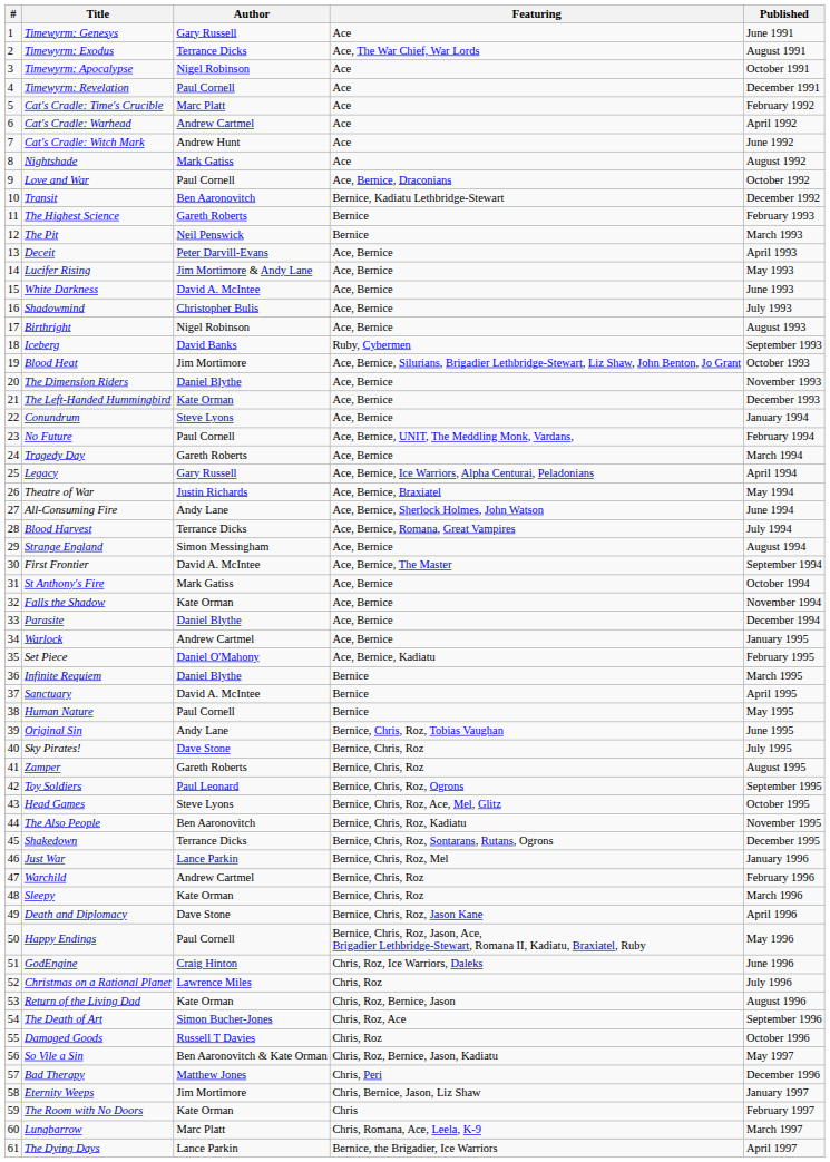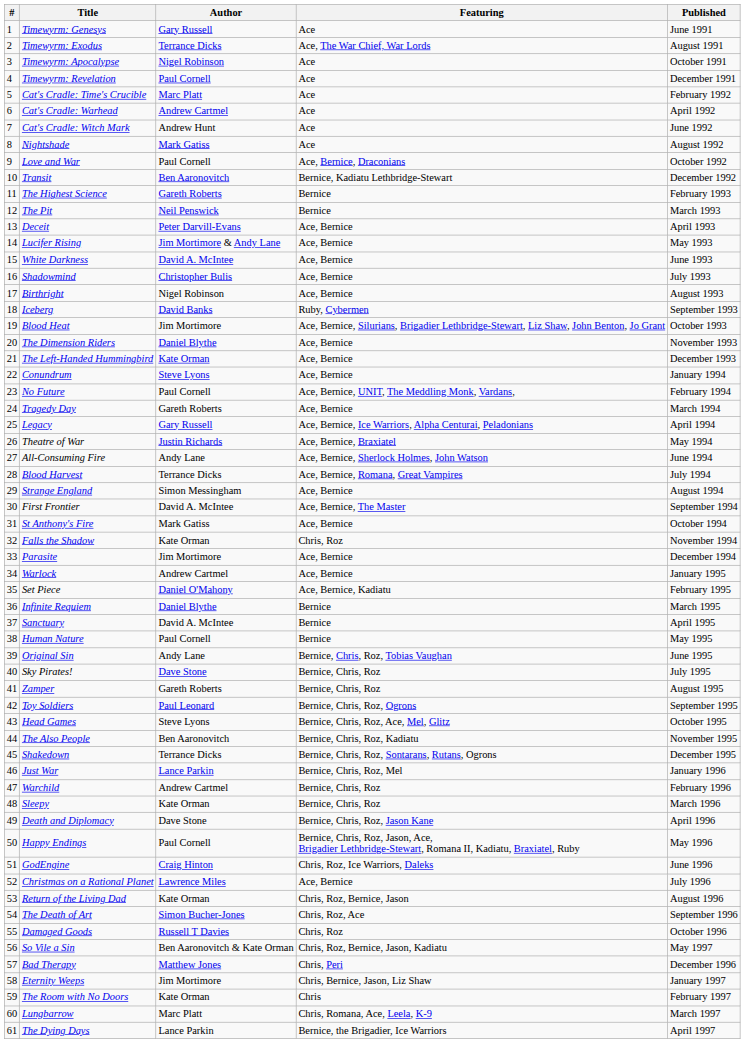 <table class="wikitable sortable">
 <tr>
 <th>#</th>
 <th>Title</th>
 <th>Author</th>
 <th>Featuring</th>
 <th class=unsortable>Published</th>
 </tr>
 <tr>
 <td>1</td>
 <td><em><a href='#'>Timewyrm: Genesys</a></em></td>
 <td><a href='#'>Gary Russell</a></td>
 <td>Ace</td>
 <td>June 1991</td>
 </tr>
 <tr>
 <td>2</td>
 <td><em><a href='#'>Timewyrm: Exodus</a></em></td>
 <td><a href='#'>Terrance Dicks</a></td>
 <td>Ace, <a href='#'>The War Chief, War Lords</a></td>
 <td>August 1991</td>
 </tr>
 <tr>
 <td>3</td>
 <td><em><a href='#'>Timewyrm: Apocalypse</a></em></td>
 <td><a href='#'>Nigel Robinson</a></td>
 <td>Ace</td>
 <td>October 1991</td>
 </tr>
 <tr>
 <td>4</td>
 <td><em><a href='#'>Timewyrm: Revelation</a></em></td>
 <td><a href='#'>Paul Cornell</a></td>
 <td>Ace</td>
 <td>December 1991</td>
 </tr>
 <tr>
 <td>5</td>
 <td><em><a href='#'>Cat's Cradle: Time's Crucible</a></em></td>
 <td><a href='#'>Marc Platt</a></td>
 <td>Ace</td>
 <td>February 1992</td>
 </tr>
 <tr>
 <td>6</td>
 <td><em><a href='#'>Cat's Cradle: Warhead</a></em></td>
 <td><a href='#'>Andrew Cartmel</a></td>
 <td>Ace</td>
 <td>April 1992</td>
 </tr>
 <tr>
 <td>7</td>
 <td><em><a href='#'>Cat's Cradle: Witch Mark</a></em></td>
 <td>Andrew Hunt</td>
 <td>Ace</td>
 <td>June 1992</td>
 </tr>
 <tr>
 <td>8</td>
 <td><em><a href='#'>Nightshade</a></em></td>
 <td><a href='#'>Mark Gatiss</a></td>
 <td>Ace</td>
 <td>August 1992</td>
 </tr>
 <tr>
 <td>9</td>
 <td><em><a href='#'>Love and War</a></em></td>
 <td>Paul Cornell</td>
 <td>Ace, <a href='#'>Bernice</a>, <a href='#'>Draconians</a></td>
 <td>October 1992</td>
 </tr>
 <tr>
 <td>10</td>
 <td><em><a href='#'>Transit</a></em></td>
 <td><a href='#'>Ben Aaronovitch</a></td>
 <td>Bernice, Kadiatu Lethbridge-Stewart</td>
 <td>December 1992</td>
 </tr>
 <tr>
 <td>11</td>
 <td><em><a href='#'>The Highest Science</a></em></td>
 <td><a href='#'>Gareth Roberts</a></td>
 <td>Bernice</td>
 <td>February 1993</td>
 </tr>
 <tr>
 <td>12</td>
 <td><em><a href='#'>The Pit</a></em></td>
 <td><a href='#'>Neil Penswick</a></td>
 <td>Bernice</td>
 <td>March 1993</td>
 </tr>
 <tr>
 <td>13</td>
 <td><em><a href='#'>Deceit</a></em></td>
 <td><a href='#'>Peter Darvill-Evans</a></td>
 <td>Ace, Bernice</td>
 <td>April 1993</td>
 </tr>
 <tr>
 <td>14</td>
 <td><em><a href='#'>Lucifer Rising</a></em></td>
 <td><a href='#'>Jim Mortimore</a> & <a href='#'>Andy Lane</a></td>
 <td>Ace, Bernice</td>
 <td>May 1993</td>
 </tr>
 <tr>
 <td>15</td>
 <td><em><a href='#'>White Darkness</a></em></td>
 <td><a href='#'>David A. McIntee</a></td>
 <td>Ace, Bernice</td>
 <td>June 1993</td>
 </tr>
 <tr>
 <td>16</td>
 <td><em><a href='#'>Shadowmind</a></em></td>
 <td><a href='#'>Christopher Bulis</a></td>
 <td>Ace, Bernice</td>
 <td>July 1993</td>
 </tr>
 <tr>
 <td>17</td>
 <td><em><a href='#'>Birthright</a></em></td>
 <td>Nigel Robinson</td>
 <td>Ace, Bernice</td>
 <td>August 1993</td>
 </tr>
 <tr>
 <td>18</td>
 <td><em><a href='#'>Iceberg</a></em></td>
 <td><a href='#'>David Banks</a></td>
 <td>Ruby, <a href='#'>Cybermen</a></td>
 <td>September 1993</td>
 </tr>
 <tr>
 <td>19</td>
 <td><em><a href='#'>Blood Heat</a></em></td>
 <td>Jim Mortimore</td>
 <td>Ace, Bernice, <a href='#'>Silurians</a>, <a href='#'>Brigadier Lethbridge-Stewart</a>, <a href='#'>Liz Shaw</a>, <a href='#'>John Benton</a>, <a href='#'>Jo Grant</a></td>
 <td>October 1993</td>
 </tr>
 <tr>
 <td>20</td>
 <td><em><a href='#'>The Dimension Riders</a></em></td>
 <td><a href='#'>Daniel Blythe</a></td>
 <td>Ace, Bernice</td>
 <td>November 1993</td>
 </tr>
 <tr>
 <td>21</td>
 <td><em><a href='#'>The Left-Handed Hummingbird</a></em></td>
 <td><a href='#'>Kate Orman</a></td>
 <td>Ace, Bernice</td>
 <td>December 1993</td>
 </tr>
 <tr>
 <td>22</td>
 <td><em><a href='#'>Conundrum</a></em></td>
 <td><a href='#'>Steve Lyons</a></td>
 <td>Ace, Bernice</td>
 <td>January 1994</td>
 </tr>
 <tr>
 <td>23</td>
 <td><em><a href='#'>No Future</a></em></td>
 <td>Paul Cornell</td>
 <td>Ace, Bernice, <a href='#'>UNIT</a>, <a href='#'>The Meddling Monk</a>, <a href='#'>Vardans</a>,</td>
 <td>February 1994</td>
 </tr>
 <tr>
 <td>24</td>
 <td><em><a href='#'>Tragedy Day</a></em></td>
 <td>Gareth Roberts</td>
 <td>Ace, Bernice</td>
 <td>March 1994</td>
 </tr>
 <tr>
 <td>25</td>
 <td><em><a href='#'>Legacy</a></em></td>
 <td><a href='#'>Gary Russell</a></td>
 <td>Ace, Bernice, <a href='#'>Ice Warriors</a>, <a href='#'>Alpha Centurai</a>, <a href='#'>Peladonians</a></td>
 <td>April 1994</td>
 </tr>
 <tr>
 <td>26</td>
 <td><em>Theatre of War</em></td>
 <td><a href='#'>Justin Richards</a></td>
 <td>Ace, Bernice, <a href='#'>Braxiatel</a></td>
 <td>May 1994</td>
 </tr>
 <tr>
 <td>27</td>
 <td><em>All-Consuming Fire</em></td>
 <td>Andy Lane</td>
 <td>Ace, Bernice, <a href='#'>Sherlock Holmes</a>, <a href='#'>John Watson</a></td>
 <td>June 1994</td>
 </tr>
 <tr>
 <td>28</td>
 <td><em><a href='#'>Blood Harvest</a></em></td>
 <td>Terrance Dicks</td>
 <td>Ace, Bernice, <a href='#'>Romana</a>, <a href='#'>Great Vampires</a></td>
 <td>July 1994</td>
 </tr>
 <tr>
 <td>29</td>
 <td><em><a href='#'>Strange England</a></em></td>
 <td>Simon Messingham</td>
 <td>Ace, Bernice</td>
 <td>August 1994</td>
 </tr>
 <tr>
 <td>30</td>
 <td><em>First Frontier</em></td>
 <td>David A. McIntee</td>
 <td>Ace, Bernice, <a href='#'>The Master</a></td>
 <td>September 1994</td>
 </tr>
 <tr>
 <td>31</td>
 <td><em><a href='#'>St Anthony's Fire</a></em></td>
 <td>Mark Gatiss</td>
 <td>Ace, Bernice</td>
 <td>October 1994</td>
 </tr>
 <tr>
 <td>32</td>
 <td><em><a href='#'>Falls the Shadow</a></em></td>
 <td>Kate Orman</td>
-<td>Ace, Bernice</td>
+<td>Chris, Roz</td>
 <td>November 1994</td>
 </tr>
 <tr>
 <td>33</td>
 <td><em><a href='#'>Parasite</a></em></td>
-<td><a href='#'>Daniel Blythe</a></td>
+<td>Jim Mortimore</td>
 <td>Ace, Bernice</td>
 <td>December 1994</td>
 </tr>
 <tr>
 <td>34</td>
 <td><em><a href='#'>Warlock</a></em></td>
 <td>Andrew Cartmel</td>
 <td>Ace, Bernice</td>
 <td>January 1995</td>
 </tr>
 <tr>
 <td>35</td>
 <td><em>Set Piece</em></td>
 <td><a href='#'>Daniel O'Mahony</a></td>
 <td>Ace, Bernice, Kadiatu</td>
 <td>February 1995</td>
 </tr>
 <tr>
 <td>36</td>
 <td><em><a href='#'>Infinite Requiem</a></em></td>
 <td><a href='#'>Daniel Blythe</a></td>
 <td>Bernice</td>
 <td>March 1995</td>
 </tr>
 <tr>
 <td>37</td>
 <td><em><a href='#'>Sanctuary</a></em></td>
 <td>David A. McIntee</td>
 <td>Bernice</td>
 <td>April 1995</td>
 </tr>
 <tr>
 <td>38</td>
 <td><em><a href='#'>Human Nature</a></em></td>
 <td>Paul Cornell</td>
 <td>Bernice</td>
 <td>May 1995</td>
 </tr>
 <tr>
 <td>39</td>
 <td><em><a href='#'>Original Sin</a></em></td>
 <td>Andy Lane</td>
 <td>Bernice, <a href='#'>Chris</a>, Roz, <a href='#'>Tobias Vaughan</a></td>
 <td>June 1995</td>
 </tr>
 <tr>
 <td>40</td>
 <td><em>Sky Pirates!</em></td>
 <td><a href='#'>Dave Stone</a></td>
 <td>Bernice, Chris, Roz</td>
 <td>July 1995</td>
 </tr>
 <tr>
 <td>41</td>
 <td><em><a href='#'>Zamper</a></em></td>
 <td>Gareth Roberts</td>
 <td>Bernice, Chris, Roz</td>
 <td>August 1995</td>
 </tr>
 <tr>
 <td>42</td>
 <td><em><a href='#'>Toy Soldiers</a></em></td>
 <td><a href='#'>Paul Leonard</a></td>
 <td>Bernice, Chris, Roz, <a href='#'>Ogrons</a></td>
 <td>September 1995</td>
 </tr>
 <tr>
 <td>43</td>
 <td><em><a href='#'>Head Games</a></em></td>
 <td>Steve Lyons</td>
 <td>Bernice, Chris, Roz, Ace, <a href='#'>Mel</a>, <a href='#'>Glitz</a></td>
 <td>October 1995</td>
 </tr>
 <tr>
 <td>44</td>
 <td><em><a href='#'>The Also People</a></em></td>
 <td>Ben Aaronovitch</td>
 <td>Bernice, Chris, Roz, Kadiatu</td>
 <td>November 1995</td>
 </tr>
 <tr>
 <td>45</td>
 <td><em><a href='#'>Shakedown</a></em></td>
 <td>Terrance Dicks</td>
 <td>Bernice, Chris, Roz, <a href='#'>Sontarans</a>, <a href='#'>Rutans</a>, Ogrons</td>
 <td>December 1995</td>
 </tr>
 <tr>
 <td>46</td>
 <td><em><a href='#'>Just War</a></em></td>
 <td><a href='#'>Lance Parkin</a></td>
 <td>Bernice, Chris, Roz, Mel</td>
 <td>January 1996</td>
 </tr>
 <tr>
 <td>47</td>
 <td><em><a href='#'>Warchild</a></em></td>
 <td>Andrew Cartmel</td>
 <td>Bernice, Chris, Roz</td>
 <td>February 1996</td>
 </tr>
 <tr>
 <td>48</td>
 <td><em><a href='#'>Sleepy</a></em></td>
 <td>Kate Orman</td>
 <td>Bernice, Chris, Roz</td>
 <td>March 1996</td>
 </tr>
 <tr>
 <td>49</td>
 <td><em><a href='#'>Death and Diplomacy</a></em></td>
 <td>Dave Stone</td>
 <td>Bernice, Chris, Roz, <a href='#'>Jason Kane</a></td>
 <td>April 1996</td>
 </tr>
 <tr>
 <td>50</td>
 <td><em><a href='#'>Happy Endings</a></em></td>
 <td>Paul Cornell</td>
 <td>Bernice, Chris, Roz, Jason, Ace, <br><a href='#'>Brigadier Lethbridge-Stewart</a>, Romana II, Kadiatu, <a href='#'>Braxiatel</a>, Ruby</td>
 <td>May 1996</td>
 </tr>
 <tr>
 <td>51</td>
 <td><em><a href='#'>GodEngine</a></em></td>
 <td><a href='#'>Craig Hinton</a></td>
 <td>Chris, Roz, Ice Warriors, <a href='#'>Daleks</a></td>
 <td>June 1996</td>
 </tr>
 <tr>
 <td>52</td>
 <td><em><a href='#'>Christmas on a Rational Planet</a></em></td>
 <td><a href='#'>Lawrence Miles</a></td>
-<td>Chris, Roz</td>
+<td>Ace, Bernice</td>
 <td>July 1996</td>
 </tr>
 <tr>
 <td>53</td>
 <td><em><a href='#'>Return of the Living Dad</a></em></td>
 <td>Kate Orman</td>
 <td>Chris, Roz, Bernice, Jason</td>
 <td>August 1996</td>
 </tr>
 <tr>
 <td>54</td>
 <td><em><a href='#'>The Death of Art</a></em></td>
 <td><a href='#'>Simon Bucher-Jones</a></td>
 <td>Chris, Roz, Ace</td>
 <td>September 1996</td>
 </tr>
 <tr>
 <td>55</td>
 <td><em><a href='#'>Damaged Goods</a></em></td>
 <td><a href='#'>Russell T Davies</a></td>
 <td>Chris, Roz</td>
 <td>October 1996</td>
 </tr>
 <tr>
 <td>56</td>
 <td><em><a href='#'>So Vile a Sin</a></em></td>
 <td>Ben Aaronovitch & Kate Orman</td>
 <td>Chris, Roz, Bernice, Jason, Kadiatu</td>
 <td>May 1997</td>
 </tr>
 <tr>
 <td>57</td>
 <td><em><a href='#'>Bad Therapy</a></em></td>
 <td><a href='#'>Matthew Jones</a></td>
 <td>Chris, <a href='#'>Peri</a></td>
 <td>December 1996</td>
 </tr>
 <tr>
 <td>58</td>
 <td><em><a href='#'>Eternity Weeps</a></em></td>
 <td>Jim Mortimore</td>
 <td>Chris, Bernice, Jason, Liz Shaw</td>
 <td>January 1997</td>
 </tr>
 <tr>
 <td>59</td>
 <td><em><a href='#'>The Room with No Doors</a></em></td>
 <td>Kate Orman</td>
 <td>Chris</td>
 <td>February 1997</td>
 </tr>
 <tr>
 <td>60</td>
 <td><em><a href='#'>Lungbarrow</a></em></td>
 <td>Marc Platt</td>
 <td>Chris, Romana, Ace, <a href='#'>Leela</a>, <a href='#'>K-9</a></td>
 <td>March 1997</td>
 </tr>
 <tr>
 <td>61</td>
 <td><em><a href='#'>The Dying Days</a></em></td>
 <td>Lance Parkin</td>
 <td>Bernice, the Brigadier, Ice Warriors</td>
 <td>April 1997</td>
 </tr>
 </table>
